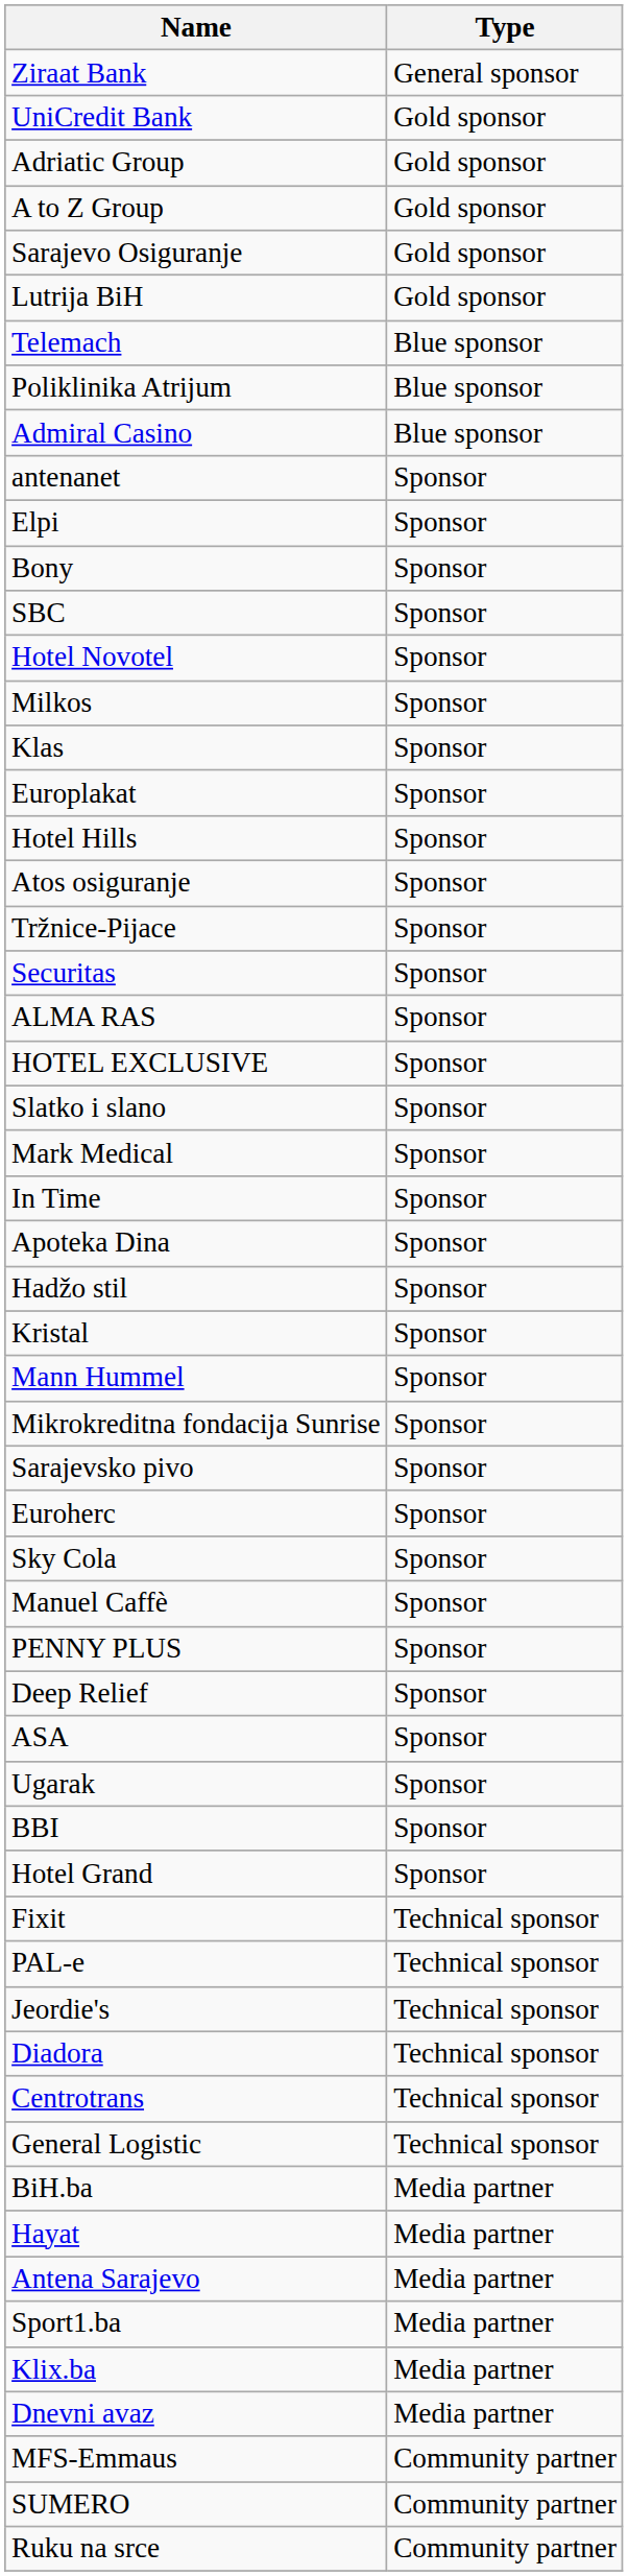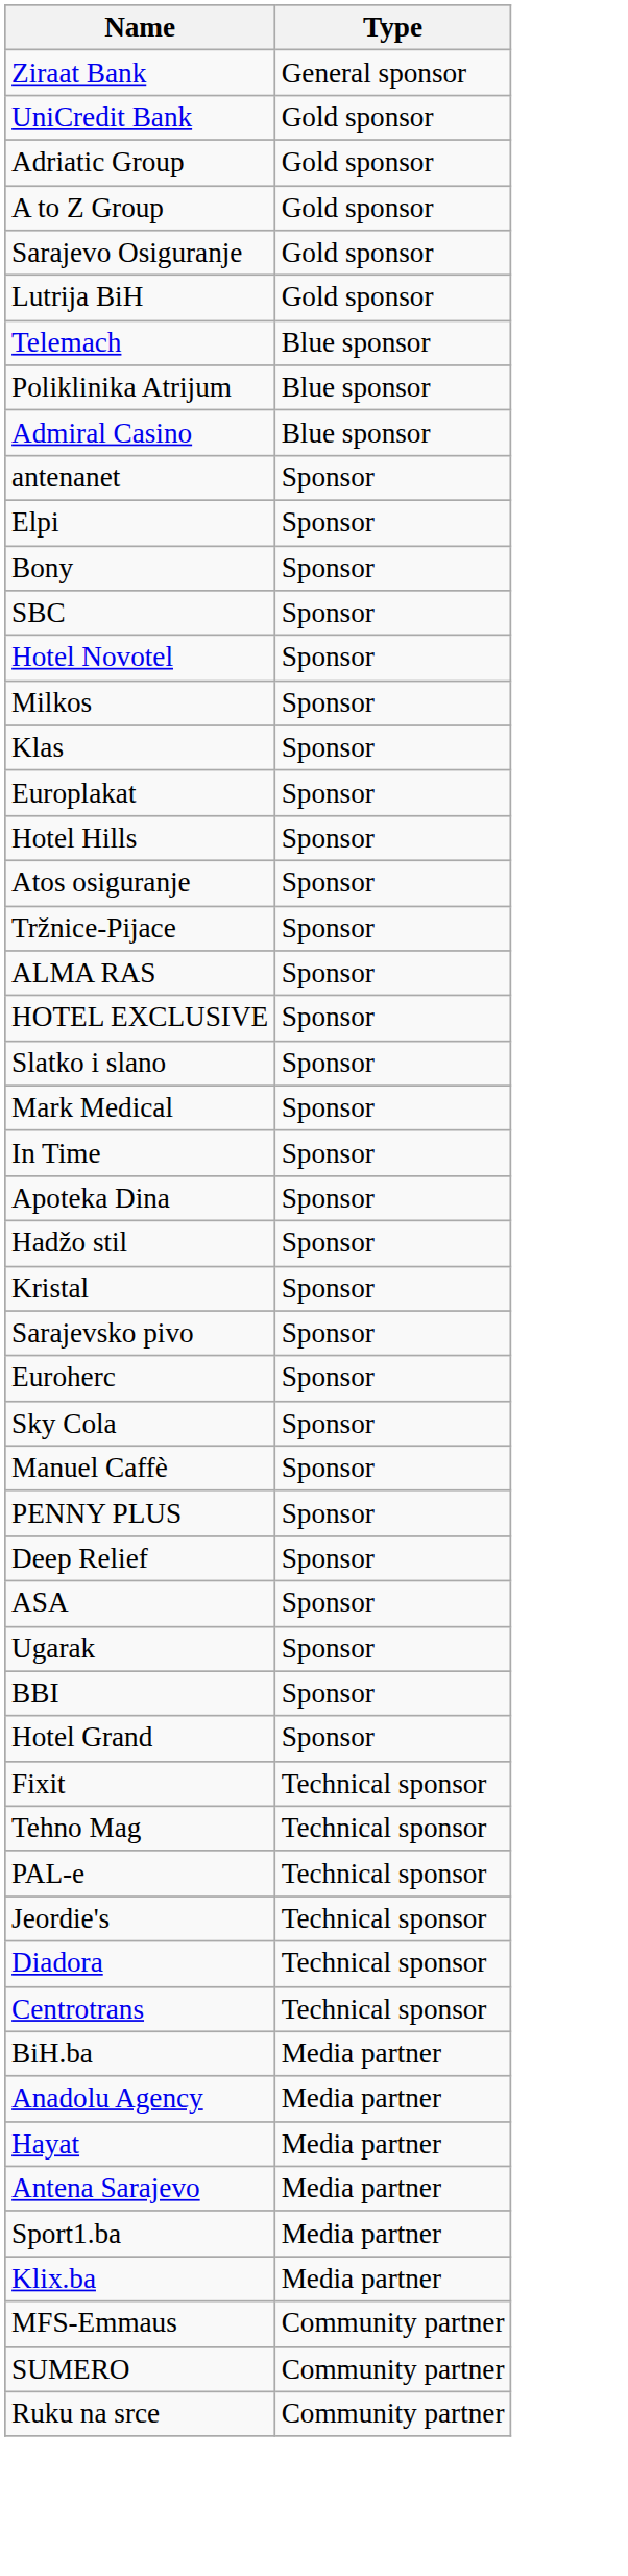 <table class="wikitable collapsible collapsed" style="text-align: left">
 <tr>
 <th>Name</th>
 <th>Type</th>
 </tr>
 <tr>
 <td> <a href='#'>Ziraat Bank</a></td>
 <td>General sponsor</td>
 </tr>
 <tr>
 <td> <a href='#'>UniCredit Bank</a></td>
 <td>Gold sponsor</td>
 </tr>
 <tr>
 <td> Adriatic Group</td>
 <td>Gold sponsor</td>
 </tr>
 <tr>
 <td> A to Z Group</td>
 <td>Gold sponsor</td>
 </tr>
 <tr>
 <td> Sarajevo Osiguranje</td>
 <td>Gold sponsor</td>
 </tr>
 <tr>
 <td> Lutrija BiH</td>
 <td>Gold sponsor</td>
 </tr>
 <tr>
 <td> <a href='#'>Telemach</a></td>
 <td>Blue sponsor</td>
 </tr>
 <tr>
 <td> Poliklinika Atrijum</td>
 <td>Blue sponsor</td>
 </tr>
 <tr>
 <td> <a href='#'>Admiral Casino</a></td>
 <td>Blue sponsor</td>
 </tr>
 <tr>
 <td> antenanet</td>
 <td>Sponsor</td>
 </tr>
 <tr>
 <td> Elpi</td>
 <td>Sponsor</td>
 </tr>
 <tr>
 <td> Bony</td>
 <td>Sponsor</td>
 </tr>
 <tr>
 <td> SBC</td>
 <td>Sponsor</td>
 </tr>
 <tr>
 <td> <a href='#'>Hotel Novotel</a></td>
 <td>Sponsor</td>
 </tr>
 <tr>
 <td> Milkos</td>
 <td>Sponsor</td>
 </tr>
 <tr>
 <td> Klas</td>
 <td>Sponsor</td>
 </tr>
 <tr>
 <td> Europlakat</td>
 <td>Sponsor</td>
 </tr>
 <tr>
 <td> Hotel Hills</td>
 <td>Sponsor</td>
 </tr>
 <tr>
 <td> Atos osiguranje</td>
 <td>Sponsor</td>
 </tr>
 <tr>
 <td> Tržnice-Pijace</td>
 <td>Sponsor</td>
 </tr>
 <tr>
-<td> <a href='#'>Securitas</a></td>
-<td>Sponsor</td>
-</tr>
-<tr>
 <td> ALMA RAS</td>
 <td>Sponsor</td>
 </tr>
 <tr>
 <td> HOTEL EXCLUSIVE</td>
 <td>Sponsor</td>
 </tr>
 <tr>
 <td> Slatko i slano</td>
 <td>Sponsor</td>
 </tr>
 <tr>
 <td> Mark Medical</td>
 <td>Sponsor</td>
 </tr>
 <tr>
 <td> In Time</td>
 <td>Sponsor</td>
 </tr>
 <tr>
 <td> Apoteka Dina</td>
 <td>Sponsor</td>
 </tr>
 <tr>
 <td> Hadžo stil</td>
 <td>Sponsor</td>
 </tr>
 <tr>
 <td> Kristal</td>
-<td>Sponsor</td>
-</tr>
-<tr>
-<td> <a href='#'>Mann Hummel</a></td>
-<td>Sponsor</td>
-</tr>
-<tr>
-<td> Mikrokreditna fondacija Sunrise</td>
 <td>Sponsor</td>
 </tr>
 <tr>
 <td> Sarajevsko pivo</td>
 <td>Sponsor</td>
 </tr>
 <tr>
 <td> Euroherc</td>
 <td>Sponsor</td>
 </tr>
 <tr>
 <td> Sky Cola</td>
 <td>Sponsor</td>
 </tr>
 <tr>
 <td> Manuel Caffè</td>
 <td>Sponsor</td>
 </tr>
 <tr>
 <td> PENNY PLUS</td>
 <td>Sponsor</td>
 </tr>
 <tr>
 <td> Deep Relief</td>
 <td>Sponsor</td>
 </tr>
 <tr>
 <td> ASA</td>
 <td>Sponsor</td>
 </tr>
 <tr>
 <td> Ugarak</td>
 <td>Sponsor</td>
 </tr>
 <tr>
 <td> BBI</td>
 <td>Sponsor</td>
 </tr>
 <tr>
 <td> Hotel Grand</td>
 <td>Sponsor</td>
 </tr>
 <tr>
 <td> Fixit</td>
 <td>Technical sponsor</td>
 </tr>
 <tr>
+<td> Tehno Mag</td>
+<td>Technical sponsor</td>
+</tr>
+<tr>
 <td> PAL-e</td>
 <td>Technical sponsor</td>
 </tr>
 <tr>
 <td> Jeordie's</td>
 <td>Technical sponsor</td>
 </tr>
 <tr>
 <td> <a href='#'>Diadora</a></td>
 <td>Technical sponsor</td>
 </tr>
 <tr>
 <td> <a href='#'>Centrotrans</a></td>
 <td>Technical sponsor</td>
 </tr>
 <tr>
-<td> General Logistic</td>
-<td>Technical sponsor</td>
+<td> BiH.ba</td>
+<td>Media partner</td>
 </tr>
 <tr>
-<td> BiH.ba</td>
+<td> <a href='#'>Anadolu Agency</a></td>
 <td>Media partner</td>
 </tr>
 <tr>
 <td> <a href='#'>Hayat</a></td>
 <td>Media partner</td>
 </tr>
 <tr>
 <td> <a href='#'>Antena Sarajevo</a></td>
 <td>Media partner</td>
 </tr>
 <tr>
 <td> Sport1.ba</td>
 <td>Media partner</td>
 </tr>
 <tr>
 <td> <a href='#'>Klix.ba</a></td>
 <td>Media partner</td>
 </tr>
 <tr>
-<td> <a href='#'>Dnevni avaz</a></td>
-<td>Media partner</td>
-</tr>
-<tr>
 <td> MFS-Emmaus</td>
 <td>Community partner</td>
 </tr>
 <tr>
 <td> SUMERO</td>
 <td>Community partner</td>
 </tr>
 <tr>
 <td> Ruku na srce</td>
 <td>Community partner</td>
 </tr>
 </table>
